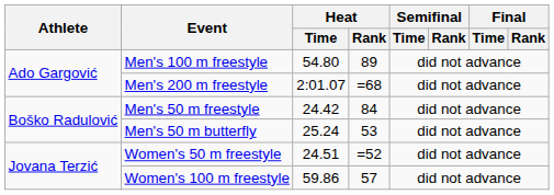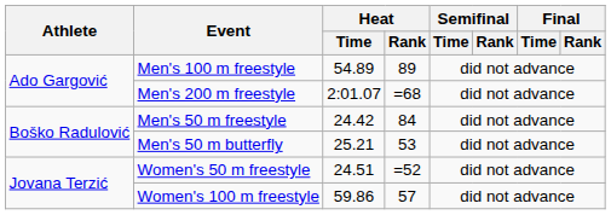 <table class=wikitable style="font-size:90%">
 <tr>
 <th rowspan="2">Athlete</th>
 <th rowspan="2">Event</th>
 <th colspan="2">Heat</th>
 <th colspan="2">Semifinal</th>
 <th colspan="2">Final</th>
 </tr>
 <tr style="font-size:95%">
 <th>Time</th>
 <th>Rank</th>
 <th>Time</th>
 <th>Rank</th>
 <th>Time</th>
 <th>Rank</th>
 </tr>
 <tr align=center>
 <td align=left rowspan=2><a href='#'>Ado Gargović</a></td>
 <td align=left><a href='#'>Men's 100 m freestyle</a></td>
-<td>54.80</td>
+<td>54.89</td>
 <td>89</td>
 <td colspan=4>did not advance</td>
 </tr>
 <tr align=center>
 <td align=left><a href='#'>Men's 200 m freestyle</a></td>
 <td>2:01.07</td>
 <td>=68</td>
 <td colspan=4>did not advance</td>
 </tr>
 <tr align=center>
 <td align=left rowspan=2><a href='#'>Boško Radulović</a></td>
 <td align=left><a href='#'>Men's 50 m freestyle</a></td>
 <td>24.42</td>
 <td>84</td>
 <td colspan=4>did not advance</td>
 </tr>
 <tr align=center>
 <td align=left><a href='#'>Men's 50 m butterfly</a></td>
-<td>25.24</td>
+<td>25.21</td>
 <td>53</td>
 <td colspan=4>did not advance</td>
 </tr>
 <tr align=center>
 <td align=left rowspan=2><a href='#'>Jovana Terzić</a></td>
 <td align=left><a href='#'>Women's 50 m freestyle</a></td>
 <td>24.51</td>
 <td>=52</td>
 <td colspan=4>did not advance</td>
 </tr>
 <tr align=center>
 <td align=left><a href='#'>Women's 100 m freestyle</a></td>
 <td>59.86</td>
 <td>57</td>
 <td colspan=4>did not advance</td>
 </tr>
 </table>
